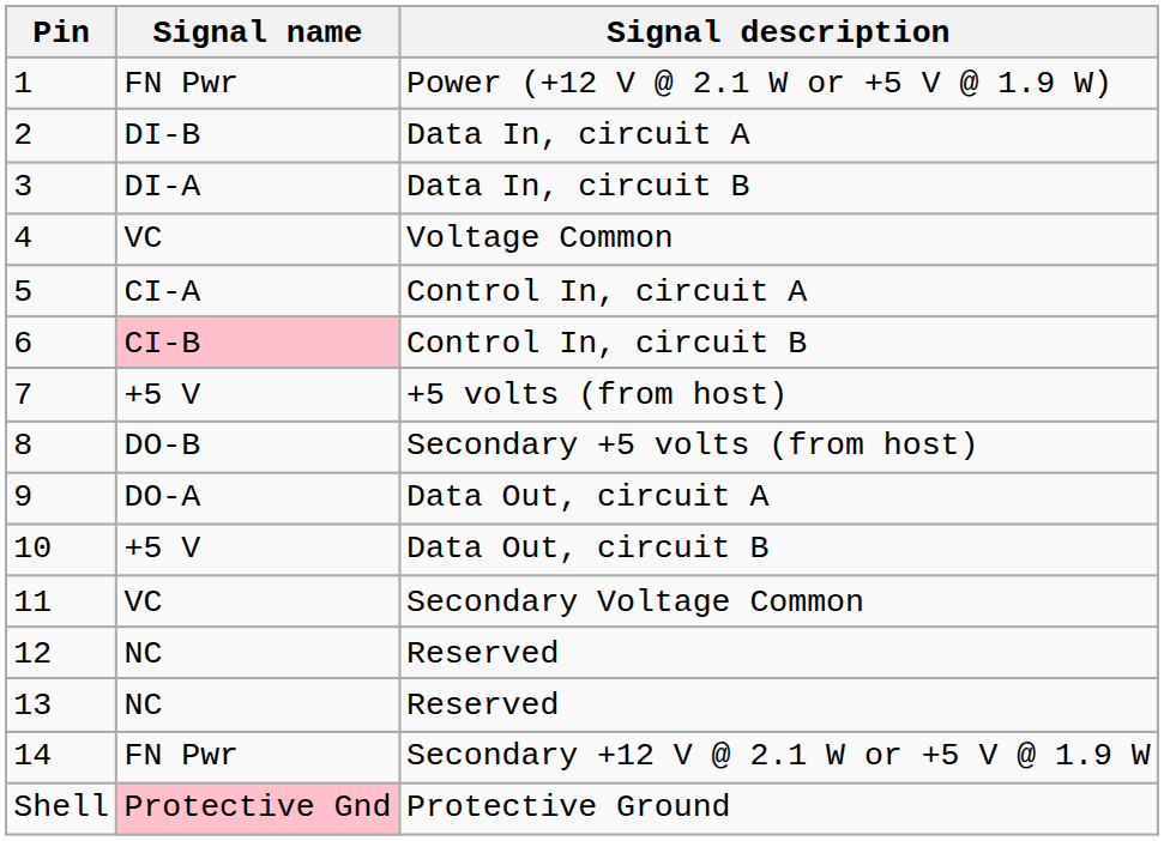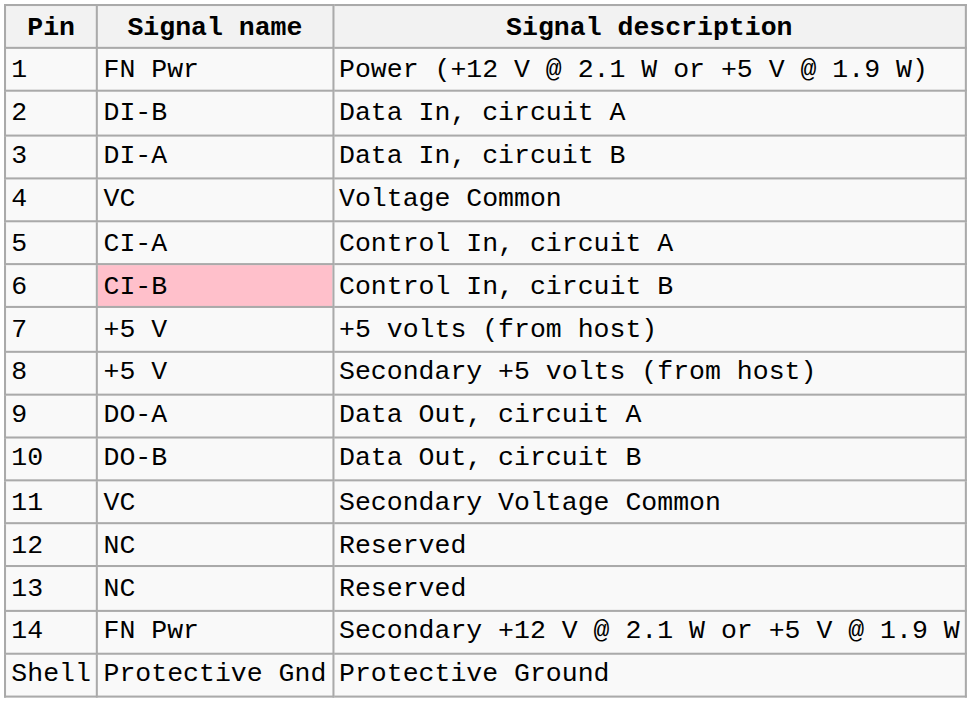 <table class="wikitable">
 <tr>
 <th>Pin</th>
 <th>Signal name</th>
 <th>Signal description</th>
 </tr>
 <tr>
 <td>1</td>
 <td>FN Pwr</td>
 <td>Power (+12 V @ 2.1 W or +5 V @ 1.9 W)</td>
 </tr>
 <tr>
 <td>2</td>
 <td>DI-B</td>
 <td>Data In, circuit A</td>
 </tr>
 <tr>
 <td>3</td>
 <td>DI-A</td>
 <td>Data In, circuit B</td>
 </tr>
 <tr>
 <td>4</td>
 <td>VC</td>
 <td>Voltage Common</td>
 </tr>
 <tr>
 <td>5</td>
 <td>CI-A</td>
 <td>Control In, circuit A</td>
 </tr>
 <tr>
 <td>6</td>
 <td style="background: pink;">CI-B</td>
 <td>Control In, circuit B</td>
 </tr>
 <tr>
 <td>7</td>
 <td>+5 V</td>
 <td>+5 volts (from host)</td>
 </tr>
 <tr>
 <td>8</td>
-<td>DO-B</td>
+<td>+5 V</td>
 <td>Secondary +5 volts (from host)</td>
 </tr>
 <tr>
 <td>9</td>
 <td>DO-A</td>
 <td>Data Out, circuit A</td>
 </tr>
 <tr>
 <td>10</td>
-<td>+5 V</td>
+<td>DO-B</td>
 <td>Data Out, circuit B</td>
 </tr>
 <tr>
 <td>11</td>
 <td>VC</td>
 <td>Secondary Voltage Common</td>
 </tr>
 <tr>
 <td>12</td>
 <td>NC</td>
 <td>Reserved</td>
 </tr>
 <tr>
 <td>13</td>
 <td>NC</td>
 <td>Reserved</td>
 </tr>
 <tr>
 <td>14</td>
 <td>FN Pwr</td>
 <td>Secondary +12 V @ 2.1 W or +5 V @ 1.9 W</td>
 </tr>
 <tr>
 <td>Shell</td>
-<td style="background: pink;">Protective Gnd</td>
+<td>Protective Gnd</td>
 <td>Protective Ground</td>
 </tr>
 </table>
